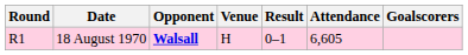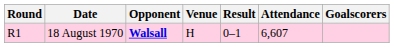 <table class="wikitable">
 <tr>
 <th>Round</th>
 <th>Date</th>
 <th>Opponent</th>
 <th>Venue</th>
 <th>Result</th>
 <th>Attendance</th>
 <th>Goalscorers</th>
 </tr>
 <tr style="background-color: #ffd0e3;">
 <td>R1</td>
 <td>18 August 1970</td>
 <td><strong><a href='#'>Walsall</a></strong></td>
 <td>H</td>
 <td>0–1</td>
-<td>6,605</td>
+<td>6,607</td>
 <td></td>
 </tr>
 </table>
